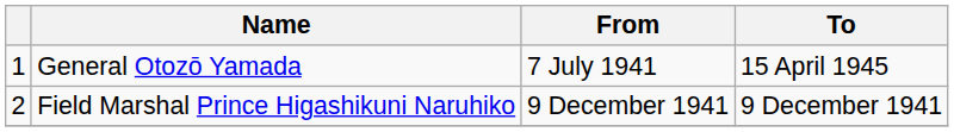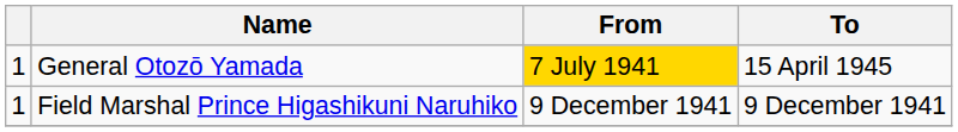 <table class=wikitable>
 <tr>
 <th></th>
 <th>Name</th>
 <th>From</th>
 <th>To</th>
 </tr>
 <tr>
 <td>1</td>
 <td>General <a href='#'>Otozō Yamada</a></td>
-<td>7 July 1941</td>
+<td style="background: gold;">7 July 1941</td>
 <td>15 April 1945</td>
 </tr>
 <tr>
-<td>2</td>
+<td>1</td>
 <td>Field Marshal <a href='#'>Prince Higashikuni Naruhiko</a></td>
 <td>9 December 1941</td>
 <td>9 December 1941</td>
 </tr>
 <tr>
 </tr>
 </table>
